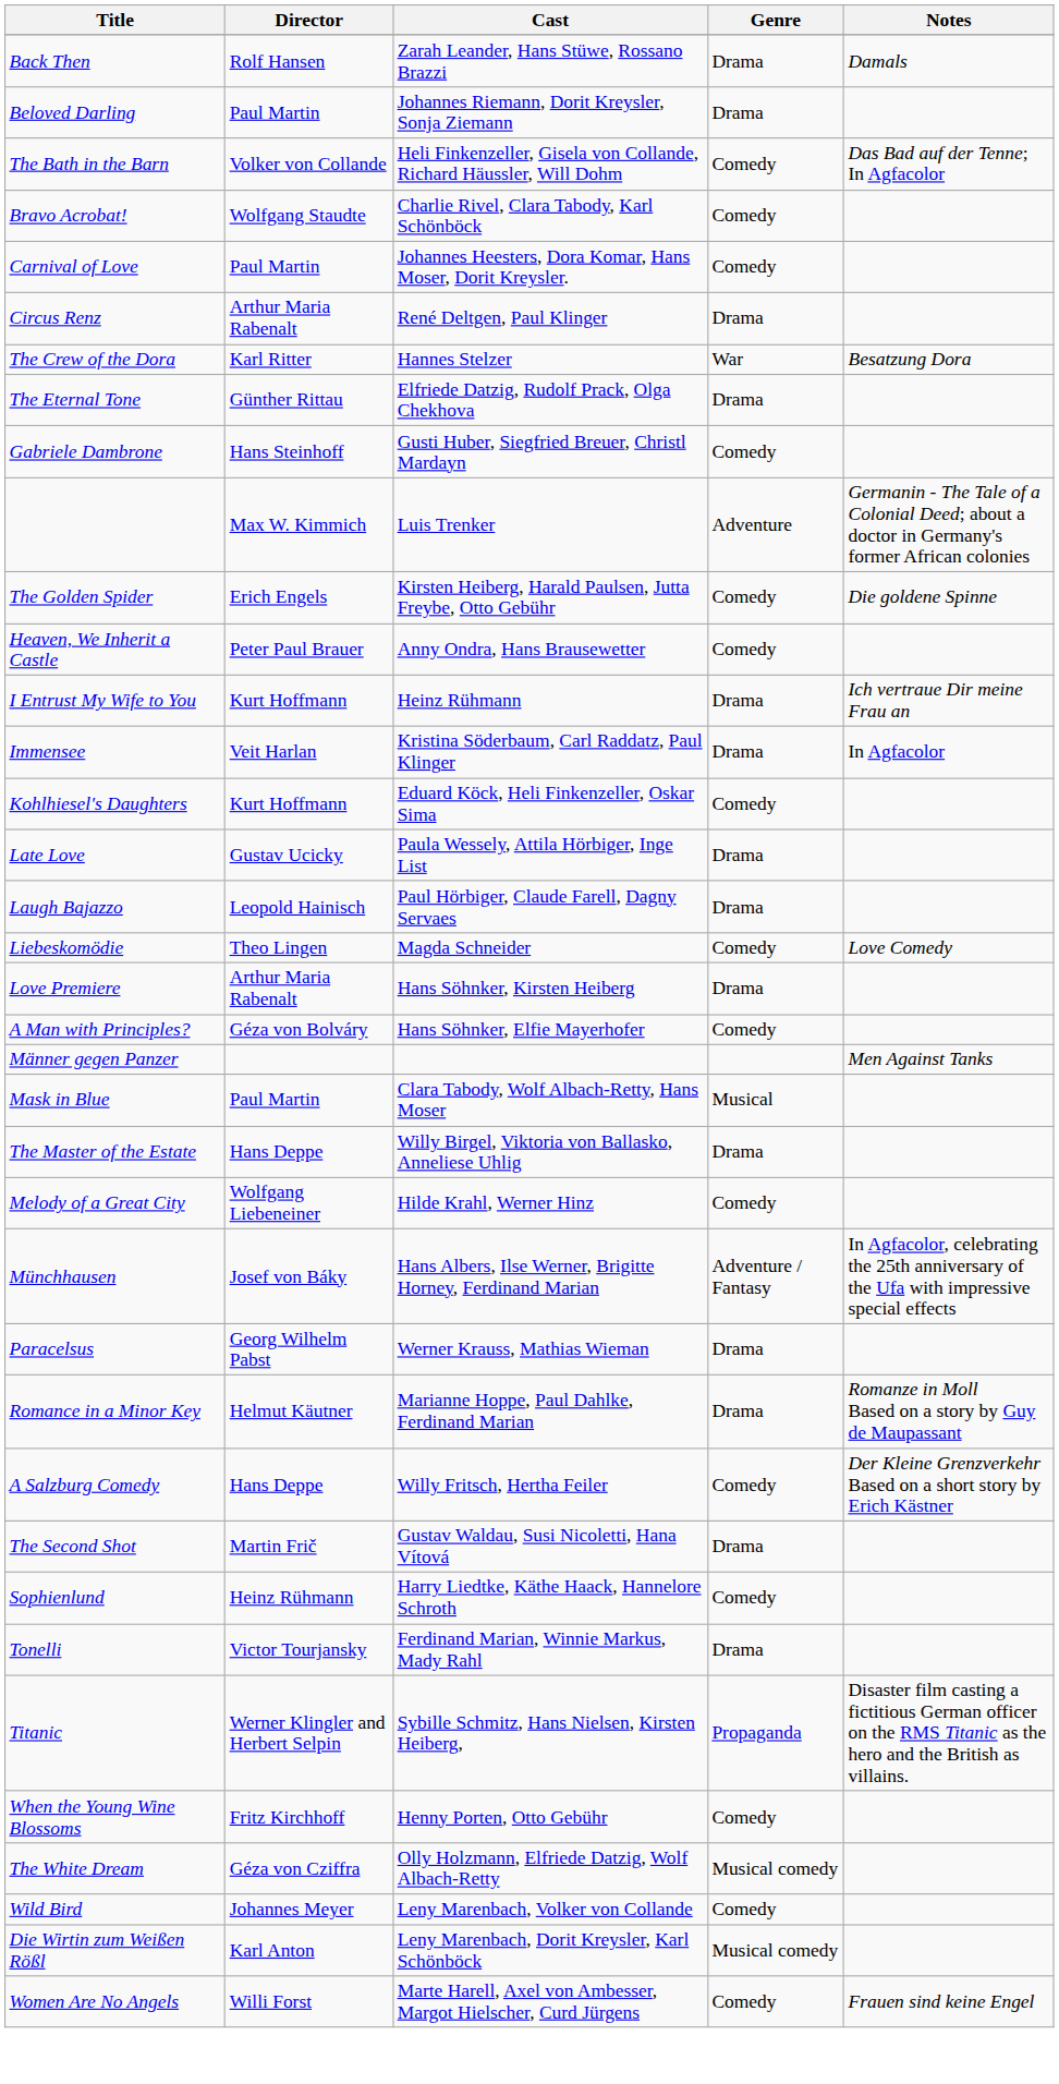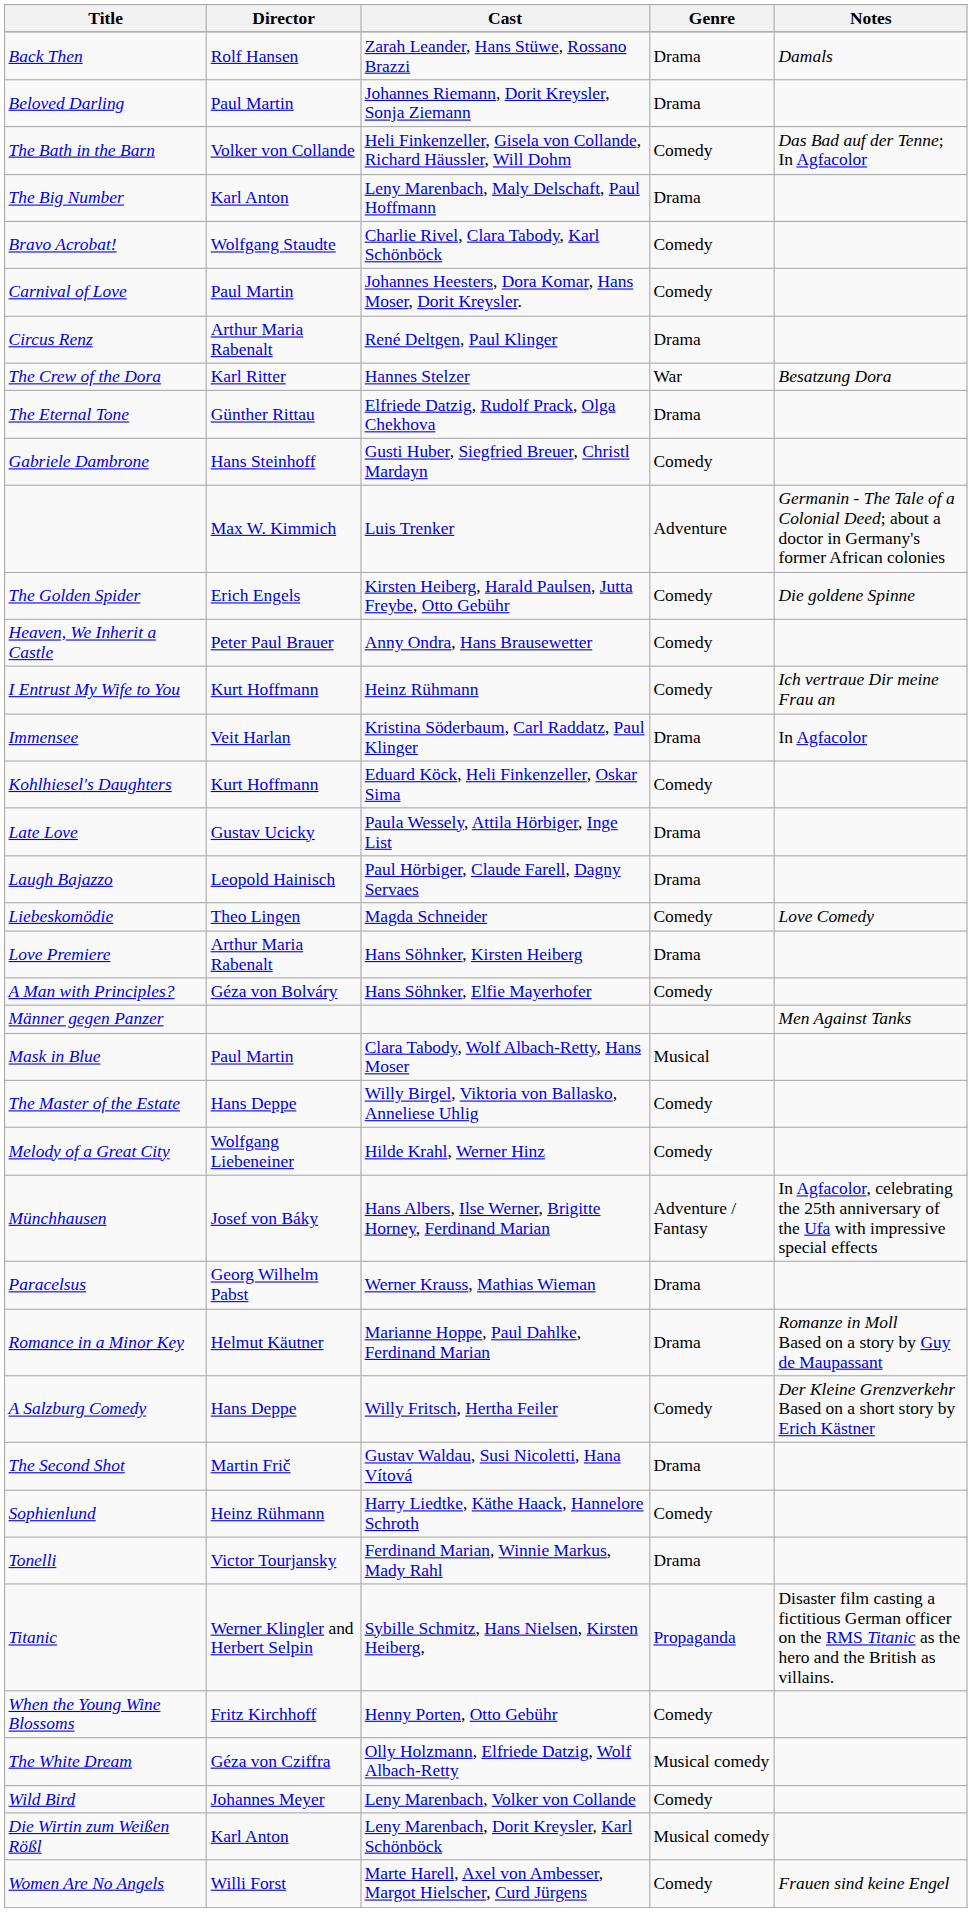 <table class="wikitable" style="width:100%;">
 <tr>
 <th style="width:21%;">Title</th>
 <th style="width:16%;">Director</th>
 <th style="width:30%;">Cast</th>
 <th style="width:13%;">Genre</th>
 <th style="width:20%;">Notes</th>
 </tr>
 <tr>
 </tr>
 <tr>
 <td><em><a href='#'>Back Then</a></em></td>
 <td><a href='#'>Rolf Hansen</a></td>
 <td><a href='#'>Zarah Leander</a>, <a href='#'>Hans Stüwe</a>, <a href='#'>Rossano Brazzi</a></td>
 <td>Drama</td>
 <td><em>Damals</em></td>
 </tr>
 <tr>
 <td><em><a href='#'>Beloved Darling</a></em></td>
 <td><a href='#'>Paul Martin</a></td>
 <td><a href='#'>Johannes Riemann</a>, <a href='#'>Dorit Kreysler</a>, <a href='#'>Sonja Ziemann</a></td>
 <td>Drama</td>
 <td></td>
 </tr>
 <tr>
 <td><em><a href='#'>The Bath in the Barn</a></em></td>
 <td><a href='#'>Volker von Collande</a></td>
 <td><a href='#'>Heli Finkenzeller</a>, <a href='#'>Gisela von Collande</a>, <a href='#'>Richard Häussler</a>, <a href='#'>Will Dohm</a></td>
 <td>Comedy</td>
 <td><em>Das Bad auf der Tenne</em>; <br> In <a href='#'>Agfacolor</a></td>
+</tr>
+<tr>
+<td><em><a href='#'>The Big Number</a></em></td>
+<td><a href='#'>Karl Anton</a></td>
+<td><a href='#'>Leny Marenbach</a>, <a href='#'>Maly Delschaft</a>, <a href='#'>Paul Hoffmann</a></td>
+<td>Drama</td>
+<td></td>
 </tr>
 <tr>
 <td><em><a href='#'>Bravo Acrobat!</a></em></td>
 <td><a href='#'>Wolfgang Staudte</a></td>
 <td><a href='#'>Charlie Rivel</a>, <a href='#'>Clara Tabody</a>, <a href='#'>Karl Schönböck</a></td>
 <td>Comedy</td>
 <td></td>
 </tr>
 <tr>
 <td><em><a href='#'>Carnival of Love</a></em></td>
 <td><a href='#'>Paul Martin</a></td>
 <td><a href='#'>Johannes Heesters</a>, <a href='#'>Dora Komar</a>, <a href='#'>Hans Moser</a>, <a href='#'>Dorit Kreysler</a>.</td>
 <td>Comedy</td>
 <td></td>
 </tr>
 <tr>
 <td><em><a href='#'>Circus Renz</a></em></td>
 <td><a href='#'>Arthur Maria Rabenalt</a></td>
 <td><a href='#'>René Deltgen</a>, <a href='#'>Paul Klinger</a></td>
 <td>Drama</td>
 <td></td>
 </tr>
 <tr>
 <td><em><a href='#'>The Crew of the Dora</a></em></td>
 <td><a href='#'>Karl Ritter</a></td>
 <td><a href='#'>Hannes Stelzer</a></td>
 <td>War</td>
 <td><em>Besatzung Dora</em></td>
 </tr>
 <tr>
 <td><em><a href='#'>The Eternal Tone</a></em></td>
 <td><a href='#'>Günther Rittau</a></td>
 <td><a href='#'>Elfriede Datzig</a>, <a href='#'>Rudolf Prack</a>, <a href='#'>Olga Chekhova</a></td>
 <td>Drama</td>
 </tr>
 <tr>
 <td><em><a href='#'>Gabriele Dambrone</a></em></td>
 <td><a href='#'>Hans Steinhoff</a></td>
 <td><a href='#'>Gusti Huber</a>, <a href='#'>Siegfried Breuer</a>, <a href='#'>Christl Mardayn</a></td>
 <td>Comedy</td>
 <td></td>
 </tr>
 <tr>
 <td><em></em></td>
 <td><a href='#'>Max W. Kimmich</a></td>
 <td><a href='#'>Luis Trenker</a></td>
 <td>Adventure</td>
 <td><em>Germanin - The Tale of a Colonial Deed</em>; about a doctor in Germany's former African colonies</td>
 </tr>
 <tr>
 <td><em><a href='#'>The Golden Spider</a></em></td>
 <td><a href='#'>Erich Engels</a></td>
 <td><a href='#'>Kirsten Heiberg</a>, <a href='#'>Harald Paulsen</a>, <a href='#'>Jutta Freybe</a>, <a href='#'>Otto Gebühr</a></td>
 <td>Comedy</td>
 <td><em>Die goldene Spinne</em></td>
 </tr>
 <tr>
 <td><em><a href='#'>Heaven, We Inherit a Castle</a></em></td>
 <td><a href='#'>Peter Paul Brauer</a></td>
 <td><a href='#'>Anny Ondra</a>, <a href='#'>Hans Brausewetter</a></td>
 <td>Comedy</td>
 <td></td>
 </tr>
 <tr>
 <td><em><a href='#'>I Entrust My Wife to You</a></em></td>
 <td><a href='#'>Kurt Hoffmann</a></td>
 <td><a href='#'>Heinz Rühmann</a></td>
-<td>Drama</td>
+<td>Comedy</td>
 <td><em>Ich vertraue Dir meine Frau an</em></td>
 </tr>
 <tr>
 <td><em><a href='#'>Immensee</a></em></td>
 <td><a href='#'>Veit Harlan</a></td>
 <td><a href='#'>Kristina Söderbaum</a>, <a href='#'>Carl Raddatz</a>, <a href='#'>Paul Klinger</a></td>
 <td>Drama</td>
 <td>In <a href='#'>Agfacolor</a></td>
 </tr>
 <tr>
 <td><em><a href='#'>Kohlhiesel's Daughters</a></em></td>
 <td><a href='#'>Kurt Hoffmann</a></td>
 <td><a href='#'>Eduard Köck</a>, <a href='#'>Heli Finkenzeller</a>, <a href='#'>Oskar Sima</a></td>
 <td>Comedy</td>
 <td></td>
 </tr>
 <tr>
 <td><em><a href='#'>Late Love</a></em></td>
 <td><a href='#'>Gustav Ucicky</a></td>
 <td><a href='#'>Paula Wessely</a>, <a href='#'>Attila Hörbiger</a>, <a href='#'>Inge List</a></td>
 <td>Drama</td>
 <td></td>
 </tr>
 <tr>
 <td><em><a href='#'>Laugh Bajazzo</a></em></td>
 <td><a href='#'>Leopold Hainisch</a></td>
 <td><a href='#'>Paul Hörbiger</a>, <a href='#'>Claude Farell</a>, <a href='#'>Dagny Servaes</a></td>
 <td>Drama</td>
 <td></td>
 </tr>
 <tr>
 <td><em><a href='#'>Liebeskomödie</a></em></td>
 <td><a href='#'>Theo Lingen</a></td>
 <td><a href='#'>Magda Schneider</a></td>
 <td>Comedy</td>
 <td><em>Love Comedy</em></td>
 </tr>
 <tr>
 <td><em><a href='#'>Love Premiere</a></em></td>
 <td><a href='#'>Arthur Maria Rabenalt</a></td>
 <td><a href='#'>Hans Söhnker</a>, <a href='#'>Kirsten Heiberg</a></td>
 <td>Drama</td>
 <td></td>
 </tr>
 <tr>
 <td><em><a href='#'>A Man with Principles?</a></em></td>
 <td><a href='#'>Géza von Bolváry</a></td>
 <td><a href='#'>Hans Söhnker</a>, <a href='#'>Elfie Mayerhofer</a></td>
 <td>Comedy</td>
 <td></td>
 </tr>
 <tr>
 <td><em><a href='#'>Männer gegen Panzer</a></em></td>
 <td></td>
 <td></td>
 <td></td>
 <td><em>Men Against Tanks</em></td>
 </tr>
 <tr>
 <td><em><a href='#'>Mask in Blue</a></em></td>
 <td><a href='#'>Paul Martin</a></td>
 <td><a href='#'>Clara Tabody</a>, <a href='#'>Wolf Albach-Retty</a>, <a href='#'>Hans Moser</a></td>
 <td>Musical</td>
 <td></td>
 </tr>
 <tr>
 <td><em><a href='#'>The Master of the Estate</a></em></td>
 <td><a href='#'>Hans Deppe</a></td>
 <td><a href='#'>Willy Birgel</a>, <a href='#'>Viktoria von Ballasko</a>, <a href='#'>Anneliese Uhlig</a></td>
-<td>Drama</td>
+<td>Comedy</td>
 <td></td>
 </tr>
 <tr>
 <td><em><a href='#'>Melody of a Great City</a></em></td>
 <td><a href='#'>Wolfgang Liebeneiner</a></td>
 <td><a href='#'>Hilde Krahl</a>, <a href='#'>Werner Hinz</a></td>
 <td>Comedy</td>
 <td></td>
 </tr>
 <tr>
 <td><em><a href='#'>Münchhausen</a></em></td>
 <td><a href='#'>Josef von Báky</a></td>
 <td><a href='#'>Hans Albers</a>, <a href='#'>Ilse Werner</a>, <a href='#'>Brigitte Horney</a>, <a href='#'>Ferdinand Marian</a></td>
 <td>Adventure / Fantasy</td>
 <td>In <a href='#'>Agfacolor</a>, celebrating the 25th anniversary of the <a href='#'>Ufa</a> with impressive special effects</td>
 </tr>
 <tr>
 <td><em><a href='#'>Paracelsus</a></em></td>
 <td><a href='#'>Georg Wilhelm Pabst</a></td>
 <td><a href='#'>Werner Krauss</a>, <a href='#'>Mathias Wieman</a></td>
 <td>Drama</td>
 <td></td>
 </tr>
 <tr>
 <td><em><a href='#'>Romance in a Minor Key</a></em></td>
 <td><a href='#'>Helmut Käutner</a></td>
 <td><a href='#'>Marianne Hoppe</a>, <a href='#'>Paul Dahlke</a>, <a href='#'>Ferdinand Marian</a></td>
 <td>Drama</td>
 <td><em>Romanze in Moll</em> <br> Based on a story by <a href='#'>Guy de Maupassant</a></td>
 </tr>
 <tr>
 <td><em><a href='#'>A Salzburg Comedy</a></em></td>
 <td><a href='#'>Hans Deppe</a></td>
 <td><a href='#'>Willy Fritsch</a>, <a href='#'>Hertha Feiler</a></td>
 <td>Comedy</td>
 <td><em>Der Kleine Grenzverkehr</em> <br> Based on a short story by <a href='#'>Erich Kästner</a></td>
 </tr>
 <tr>
 <td><em><a href='#'>The Second Shot</a></em></td>
 <td><a href='#'>Martin Frič</a></td>
 <td><a href='#'>Gustav Waldau</a>, <a href='#'>Susi Nicoletti</a>, <a href='#'>Hana Vítová</a></td>
 <td>Drama</td>
 <td></td>
 </tr>
 <tr>
 <td><em><a href='#'>Sophienlund</a></em></td>
 <td><a href='#'>Heinz Rühmann</a></td>
 <td><a href='#'>Harry Liedtke</a>, <a href='#'>Käthe Haack</a>, <a href='#'>Hannelore Schroth</a></td>
 <td>Comedy</td>
 <td></td>
 </tr>
 <tr>
 <td><em><a href='#'>Tonelli</a></em></td>
 <td><a href='#'>Victor Tourjansky</a></td>
 <td><a href='#'>Ferdinand Marian</a>, <a href='#'>Winnie Markus</a>, <a href='#'>Mady Rahl</a></td>
 <td>Drama</td>
 <td></td>
 </tr>
 <tr>
 <td><em><a href='#'>Titanic</a></em></td>
 <td><a href='#'>Werner Klingler</a> and <a href='#'>Herbert Selpin</a></td>
 <td><a href='#'>Sybille Schmitz</a>, <a href='#'>Hans Nielsen</a>, <a href='#'>Kirsten Heiberg</a>,</td>
 <td><a href='#'>Propaganda</a></td>
 <td>Disaster film casting a fictitious German officer on the <a href='#'>RMS <em>Titanic</em></a> as the hero and the British as villains.</td>
 </tr>
 <tr>
 <td><em><a href='#'>When the Young Wine Blossoms</a></em></td>
 <td><a href='#'>Fritz Kirchhoff</a></td>
 <td><a href='#'>Henny Porten</a>, <a href='#'>Otto Gebühr</a></td>
 <td>Comedy</td>
 <td></td>
 </tr>
 <tr>
 <td><em><a href='#'>The White Dream</a></em></td>
 <td><a href='#'>Géza von Cziffra</a></td>
 <td><a href='#'>Olly Holzmann</a>, <a href='#'>Elfriede Datzig</a>, <a href='#'>Wolf Albach-Retty</a></td>
 <td>Musical comedy</td>
 <td></td>
 </tr>
 <tr>
 <td><em><a href='#'>Wild Bird</a></em></td>
 <td><a href='#'>Johannes Meyer</a></td>
 <td><a href='#'>Leny Marenbach</a>, <a href='#'>Volker von Collande</a></td>
 <td>Comedy</td>
 <td></td>
 </tr>
 <tr>
 <td><em><a href='#'>Die Wirtin zum Weißen Rößl</a></em></td>
 <td><a href='#'>Karl Anton</a></td>
 <td><a href='#'>Leny Marenbach</a>, <a href='#'>Dorit Kreysler</a>, <a href='#'>Karl Schönböck</a></td>
 <td>Musical comedy</td>
 <td></td>
 </tr>
 <tr>
 <td><em><a href='#'>Women Are No Angels</a></em></td>
 <td><a href='#'>Willi Forst</a></td>
 <td><a href='#'>Marte Harell</a>, <a href='#'>Axel von Ambesser</a>, <a href='#'>Margot Hielscher</a>, <a href='#'>Curd Jürgens</a></td>
 <td>Comedy</td>
 <td><em>Frauen sind keine Engel</em></td>
 </tr>
 </table>
